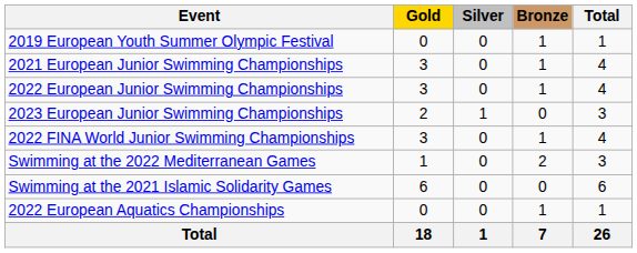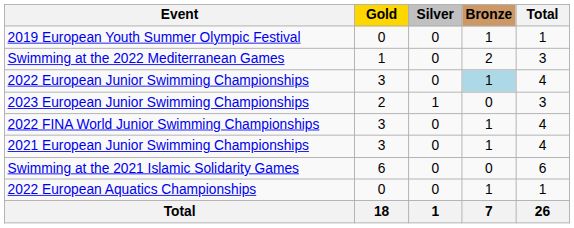 <table class="wikitable sortable" style="text-align:center;">
 <tr>
 <th width=400>Event</th>
 <th scope="col" style="background:gold; width:55px;">Gold</th>
 <th scope="col" style="background:silver; width:55px;">Silver</th>
 <th scope="col" style="background:#cc9966; width:55px;">Bronze</th>
 <th width=55>Total</th>
 </tr>
 <tr>
 <td align=left><a href='#'>2019 European Youth Summer Olympic Festival</a></td>
 <td>0</td>
 <td>0</td>
 <td>1</td>
 <td>1</td>
 </tr>
 <tr>
-<td align=left><a href='#'>2021 European Junior Swimming Championships</a></td>
+<td align=left><a href='#'>Swimming at the 2022 Mediterranean Games</a></td>
+<td>1</td>
+<td>0</td>
+<td>2</td>
 <td>3</td>
-<td>0</td>
-<td>1</td>
-<td>4</td>
 </tr>
 <tr>
 <td align=left><a href='#'>2022 European Junior Swimming Championships</a></td>
 <td>3</td>
 <td>0</td>
-<td>1</td>
+<td style="background: lightblue;">1</td>
 <td>4</td>
 </tr>
 <tr>
 <td align=left><a href='#'>2023 European Junior Swimming Championships</a></td>
 <td>2</td>
 <td>1</td>
 <td>0</td>
 <td>3</td>
 </tr>
 <tr>
 <td align=left><a href='#'>2022 FINA World Junior Swimming Championships</a></td>
 <td>3</td>
 <td>0</td>
 <td>1</td>
 <td>4</td>
 </tr>
 <tr>
-<td align=left><a href='#'>Swimming at the 2022 Mediterranean Games</a></td>
+<td align=left><a href='#'>2021 European Junior Swimming Championships</a></td>
+<td>3</td>
+<td>0</td>
 <td>1</td>
-<td>0</td>
-<td>2</td>
-<td>3</td>
+<td>4</td>
 </tr>
 <tr>
 <td align=left><a href='#'>Swimming at the 2021 Islamic Solidarity Games</a></td>
 <td>6</td>
 <td>0</td>
 <td>0</td>
 <td>6</td>
 </tr>
 <tr>
 <td align=left><a href='#'>2022 European Aquatics Championships</a></td>
 <td>0</td>
 <td>0</td>
 <td>1</td>
 <td>1</td>
 </tr>
 <tr>
 <th>Total</th>
 <th>18</th>
 <th>1</th>
 <th>7</th>
 <th>26</th>
 </tr>
 </table>
